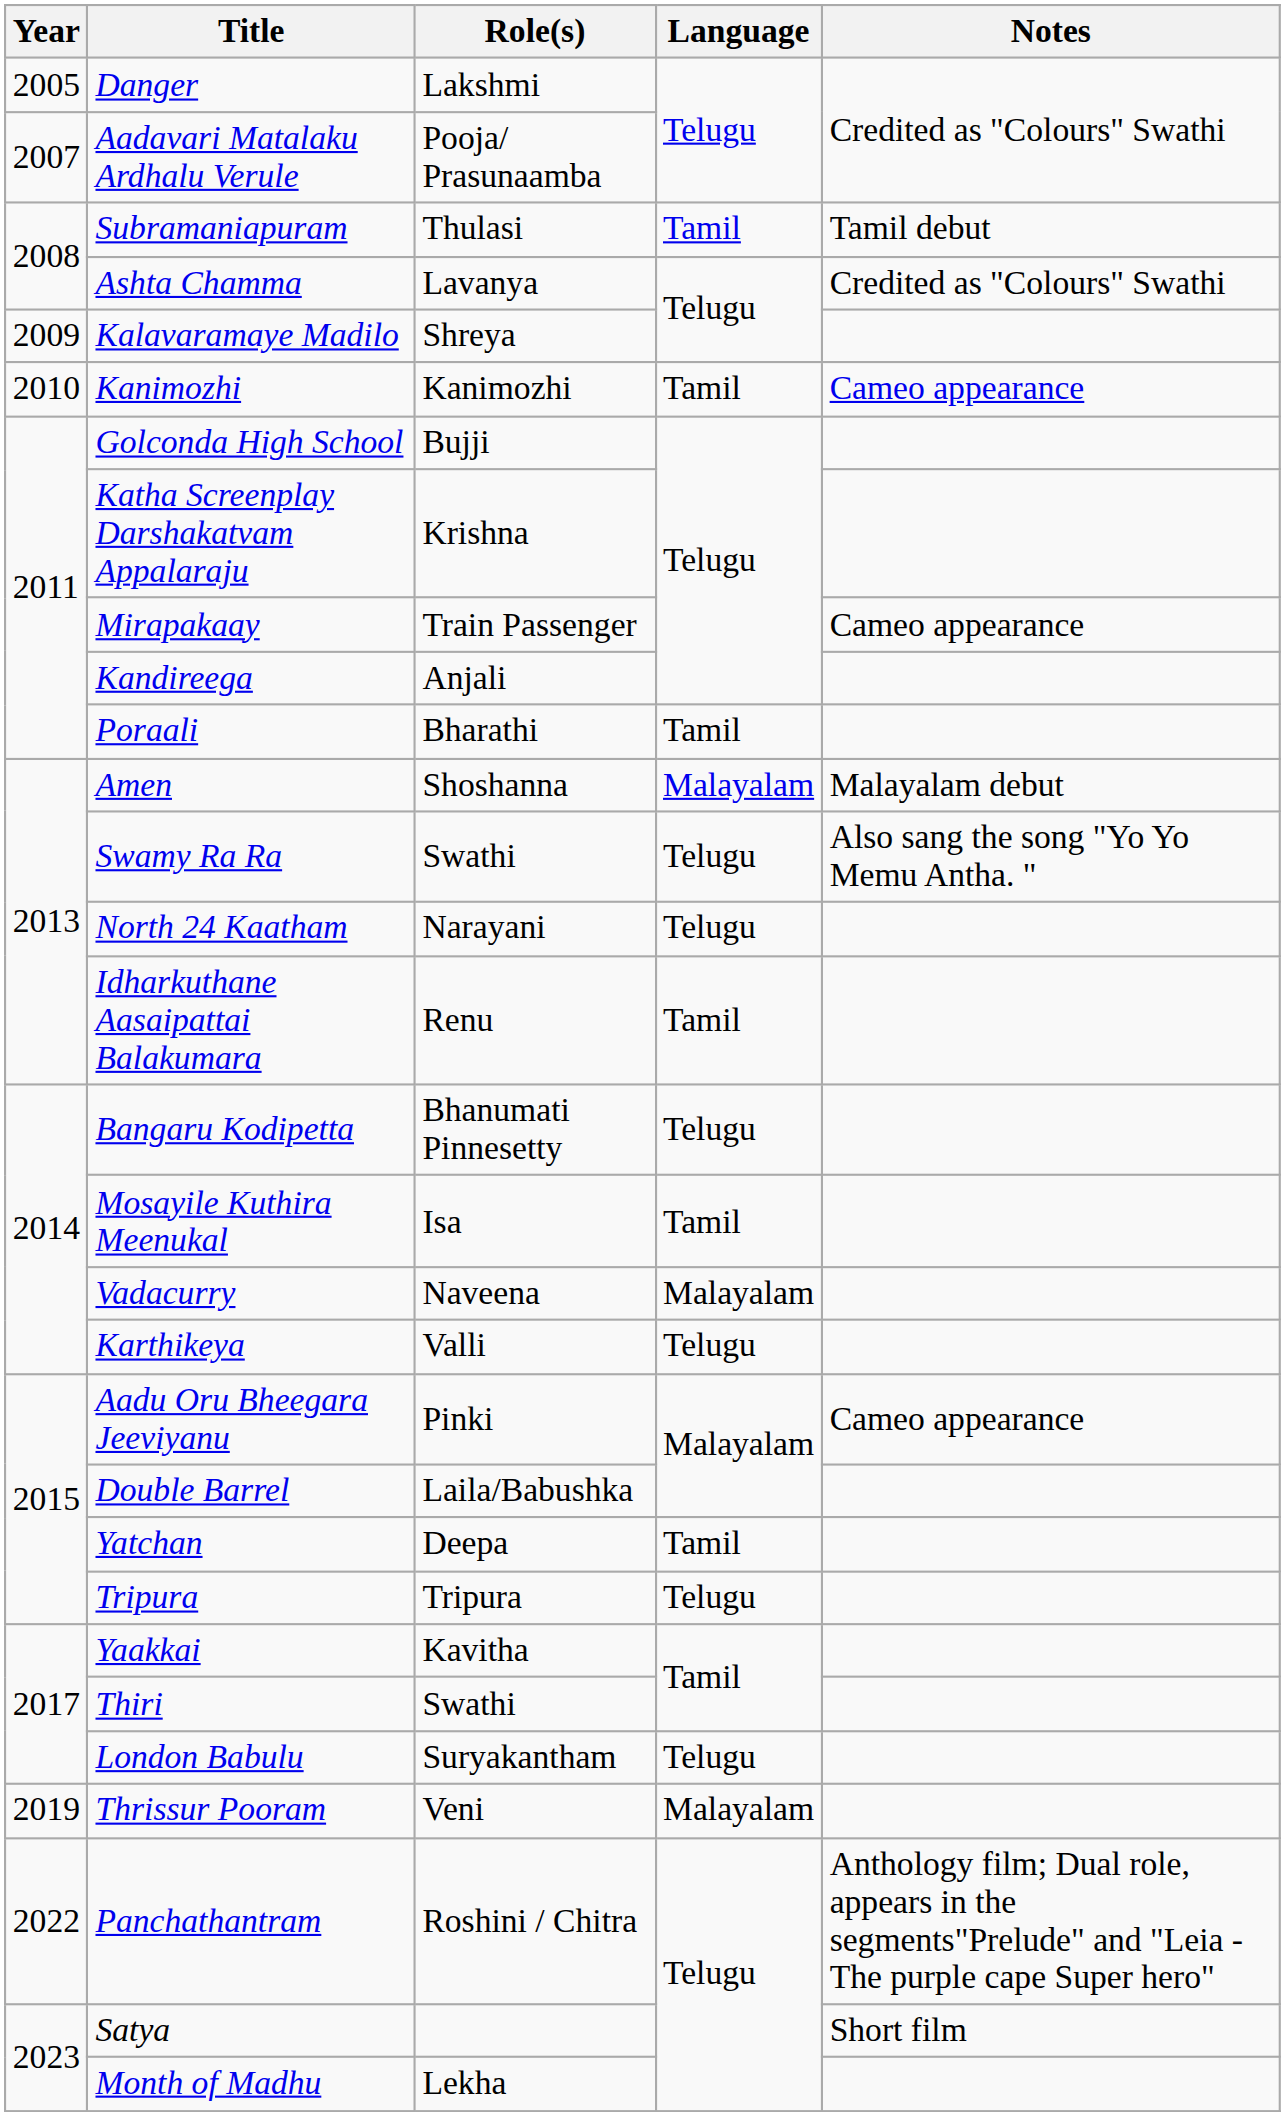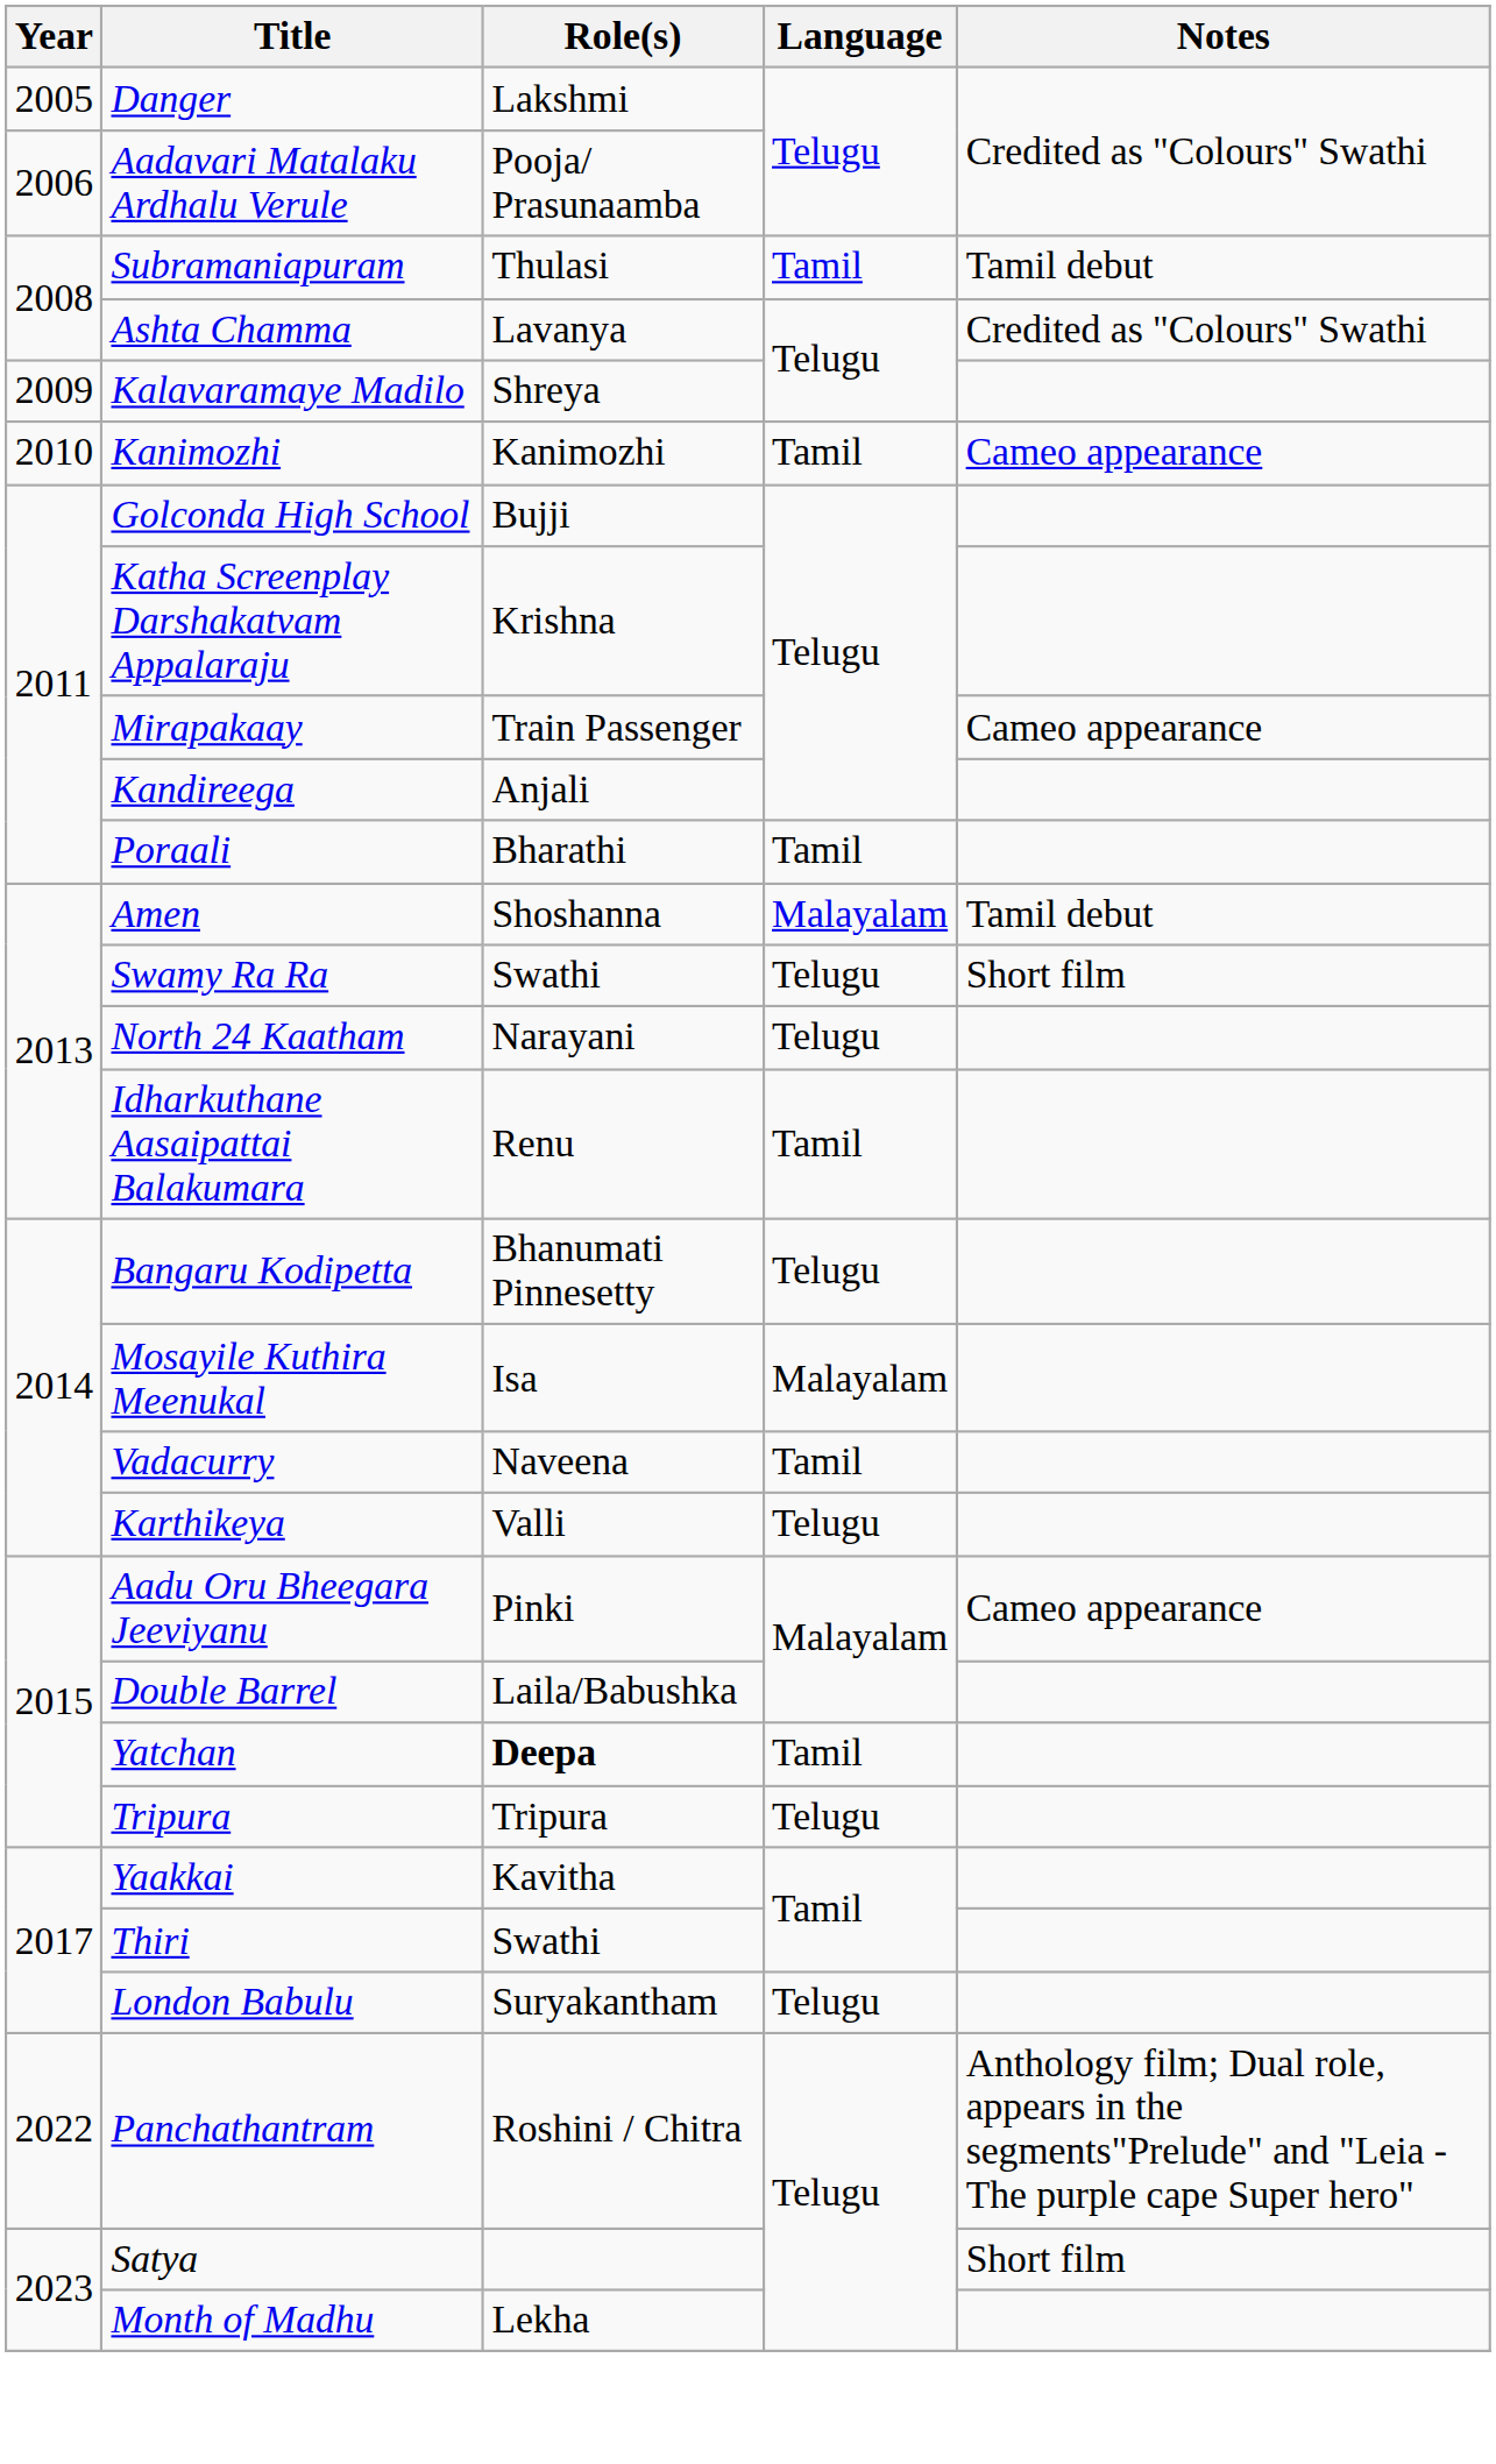 <table class="wikitable sortable">
 <tr>
 <th>Year</th>
 <th>Title</th>
 <th>Role(s)</th>
 <th>Language</th>
 <th class="unsortable">Notes</th>
 </tr>
 <tr>
 <td>2005</td>
 <td><em><a href='#'>Danger</a></em></td>
 <td>Lakshmi</td>
 <td rowspan="2"><a href='#'>Telugu</a></td>
 <td rowspan="2">Credited as "Colours" Swathi</td>
 </tr>
 <tr>
-<td>2007</td>
+<td>2006</td>
 <td><em><a href='#'>Aadavari Matalaku Ardhalu Verule</a></em></td>
 <td>Pooja/ Prasunaamba</td>
 </tr>
 <tr>
 <td rowspan=2>2008</td>
 <td><em><a href='#'>Subramaniapuram</a></em></td>
 <td>Thulasi</td>
 <td><a href='#'>Tamil</a></td>
 <td>Tamil debut</td>
 </tr>
 <tr>
 <td><em><a href='#'>Ashta Chamma</a></em></td>
 <td>Lavanya</td>
 <td rowspan="2">Telugu</td>
 <td>Credited as "Colours" Swathi</td>
 </tr>
 <tr>
 <td>2009</td>
 <td><em><a href='#'>Kalavaramaye Madilo</a></em></td>
 <td>Shreya</td>
 <td></td>
 </tr>
 <tr>
 <td>2010</td>
 <td><em><a href='#'>Kanimozhi</a></em></td>
 <td>Kanimozhi</td>
 <td>Tamil</td>
 <td><a href='#'>Cameo appearance</a></td>
 </tr>
 <tr>
 <td rowspan=5>2011</td>
 <td><em><a href='#'>Golconda High School</a></em></td>
 <td>Bujji</td>
 <td rowspan="4">Telugu</td>
 <td></td>
 </tr>
 <tr>
 <td><em><a href='#'>Katha Screenplay Darshakatvam Appalaraju</a></em></td>
 <td>Krishna</td>
 <td></td>
 </tr>
 <tr>
 <td><em><a href='#'>Mirapakaay</a></em></td>
 <td>Train Passenger</td>
 <td>Cameo appearance</td>
 </tr>
 <tr>
 <td><em><a href='#'>Kandireega</a></em></td>
 <td>Anjali</td>
 <td></td>
 </tr>
 <tr>
 <td><em><a href='#'>Poraali</a></em></td>
 <td>Bharathi</td>
 <td>Tamil</td>
 <td></td>
 </tr>
 <tr>
 <td rowspan=4>2013</td>
 <td><em><a href='#'>Amen</a></em></td>
 <td>Shoshanna</td>
 <td><a href='#'>Malayalam</a></td>
-<td>Malayalam debut</td>
+<td>Tamil debut</td>
 </tr>
 <tr>
 <td><em><a href='#'>Swamy Ra Ra</a></em></td>
 <td>Swathi</td>
 <td>Telugu</td>
-<td>Also sang the song "Yo Yo Memu Antha. "</td>
+<td>Short film</td>
 </tr>
 <tr>
 <td><em><a href='#'>North 24 Kaatham</a></em></td>
 <td>Narayani</td>
 <td>Telugu</td>
 <td></td>
 </tr>
 <tr>
 <td><em><a href='#'>Idharkuthane Aasaipattai Balakumara</a></em></td>
 <td>Renu</td>
 <td>Tamil</td>
 <td></td>
 </tr>
 <tr>
 <td rowspan=4>2014</td>
 <td><em><a href='#'>Bangaru Kodipetta</a></em></td>
 <td>Bhanumati Pinnesetty</td>
 <td>Telugu</td>
 <td></td>
 </tr>
 <tr>
 <td><em><a href='#'>Mosayile Kuthira Meenukal</a></em></td>
 <td>Isa</td>
-<td>Tamil</td>
+<td>Malayalam</td>
 <td></td>
 </tr>
 <tr>
 <td><em><a href='#'>Vadacurry</a></em></td>
 <td>Naveena</td>
-<td>Malayalam</td>
+<td>Tamil</td>
 <td></td>
 </tr>
 <tr>
 <td><em><a href='#'>Karthikeya</a></em></td>
 <td>Valli</td>
 <td>Telugu</td>
 <td></td>
 </tr>
 <tr>
 <td rowspan=4>2015</td>
 <td><em><a href='#'>Aadu Oru Bheegara Jeeviyanu</a></em></td>
 <td>Pinki</td>
 <td rowspan="2">Malayalam</td>
 <td>Cameo appearance</td>
 </tr>
 <tr>
 <td><em><a href='#'>Double Barrel</a></em></td>
 <td>Laila/Babushka</td>
 <td></td>
 </tr>
 <tr>
 <td><em><a href='#'>Yatchan</a></em></td>
-<td>Deepa</td>
+<td><strong>Deepa</strong></td>
 <td>Tamil</td>
 <td></td>
 </tr>
 <tr>
 <td><em><a href='#'>Tripura</a></em></td>
 <td>Tripura</td>
 <td>Telugu</td>
 <td></td>
 </tr>
 <tr>
 <td rowspan=3>2017</td>
 <td><em><a href='#'>Yaakkai</a></em></td>
 <td>Kavitha</td>
 <td rowspan="2">Tamil</td>
 <td></td>
 </tr>
 <tr>
 <td><em><a href='#'>Thiri</a></em></td>
 <td>Swathi</td>
 <td></td>
 </tr>
 <tr>
 <td><em> <a href='#'>London Babulu</a></em></td>
 <td>Suryakantham</td>
 <td>Telugu</td>
 <td></td>
 </tr>
 <tr>
-<td>2019</td>
-<td><em><a href='#'>Thrissur Pooram</a></em></td>
-<td>Veni</td>
-<td>Malayalam</td>
-<td></td>
-</tr>
-<tr>
 <td rowspan="1">2022</td>
 <td><em><a href='#'>Panchathantram</a></em></td>
 <td>Roshini / Chitra</td>
 <td rowspan="3">Telugu</td>
 <td>Anthology film; Dual role, appears in the segments"Prelude" and "Leia - The purple cape Super hero"<br></td>
 </tr>
 <tr>
 <td rowspan="2">2023</td>
 <td><em>Satya</em></td>
 <td></td>
 <td>Short film</td>
 </tr>
 <tr>
 <td><em><a href='#'>Month of Madhu</a></em></td>
 <td>Lekha</td>
 <td></td>
 </tr>
 <tr>
 </tr>
 </table>
